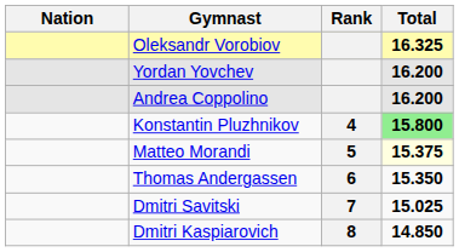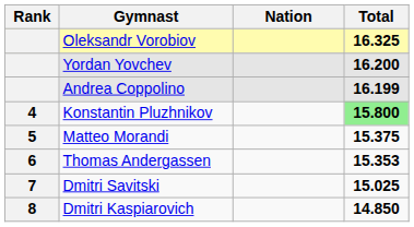 <table class="wikitable sortable" style="text-align:center; font-size:100%">
 <tr>
+<th scope="col" style="width:50px;">Rank</th>
+<th ! scope="col" style="width:175px;">Gymnast</th>
 <th ! scope="col" style="width:110px;">Nation</th>
-<th ! scope="col" style="width:175px;">Gymnast</th>
-<th scope="col" style="width:50px;">Rank</th>
 <th ! scope="col" style="width:60px;">Total</th>
 </tr>
 <tr style="background:#fffcaf;">
+<th scope=row style="text-align:center"></th>
+<td style="text-align:left;"><a href='#'>Oleksandr Vorobiov</a></td>
 <td style="text-align:left;"></td>
-<td style="text-align:left;"><a href='#'>Oleksandr Vorobiov</a></td>
-<th scope=row style="text-align:center"></th>
 <td><strong>16.325</strong></td>
 </tr>
 <tr style="background:#e5e5e5;">
+<th scope=row style="text-align:center"></th>
+<td style="text-align:left;"><a href='#'>Yordan Yovchev</a></td>
 <td style="text-align:left;"></td>
-<td style="text-align:left;"><a href='#'>Yordan Yovchev</a></td>
-<th scope=row style="text-align:center"></th>
 <td><strong>16.200</strong></td>
 </tr>
 <tr style="background:#e5e5e5;">
+<th scope=row style="text-align:center"></th>
+<td style="text-align:left;"><a href='#'>Andrea Coppolino</a></td>
 <td style="text-align:left;"></td>
-<td style="text-align:left;"><a href='#'>Andrea Coppolino</a></td>
-<th scope=row style="text-align:center"></th>
-<td><strong>16.200</strong></td>
+<td><strong>16.199</strong></td>
 </tr>
 <tr>
+<th scope=row style="text-align:center">4</th>
+<td style="text-align:left;"><a href='#'>Konstantin Pluzhnikov</a></td>
 <td style="text-align:left;"></td>
-<td style="text-align:left;"><a href='#'>Konstantin Pluzhnikov</a></td>
-<th scope=row style="text-align:center">4</th>
 <td style="background: lightgreen;"><strong>15.800</strong></td>
 </tr>
 <tr>
+<th scope=row style="text-align:center">5</th>
+<td style="text-align:left;"><a href='#'>Matteo Morandi</a></td>
 <td style="text-align:left;"></td>
-<td style="text-align:left;"><a href='#'>Matteo Morandi</a></td>
-<th scope=row style="text-align:center">5</th>
-<td style="background: lightyellow;"><strong>15.375</strong></td>
+<td><strong>15.375</strong></td>
 </tr>
 <tr>
+<th scope=row style="text-align:center">6</th>
+<td style="text-align:left;"><a href='#'>Thomas Andergassen</a></td>
 <td style="text-align:left;"></td>
-<td style="text-align:left;"><a href='#'>Thomas Andergassen</a></td>
-<th scope=row style="text-align:center">6</th>
-<td><strong>15.350</strong></td>
+<td><strong>15.353</strong></td>
 </tr>
 <tr>
+<th scope=row style="text-align:center">7</th>
+<td style="text-align:left;"><a href='#'>Dmitri Savitski</a></td>
 <td style="text-align:left;"></td>
-<td style="text-align:left;"><a href='#'>Dmitri Savitski</a></td>
-<th scope=row style="text-align:center">7</th>
 <td><strong>15.025</strong></td>
 </tr>
 <tr>
+<th scope=row style="text-align:center">8</th>
+<td style="text-align:left;"><a href='#'>Dmitri Kaspiarovich</a></td>
 <td style="text-align:left;"></td>
-<td style="text-align:left;"><a href='#'>Dmitri Kaspiarovich</a></td>
-<th scope=row style="text-align:center">8</th>
 <td><strong>14.850</strong></td>
 </tr>
 </table>
